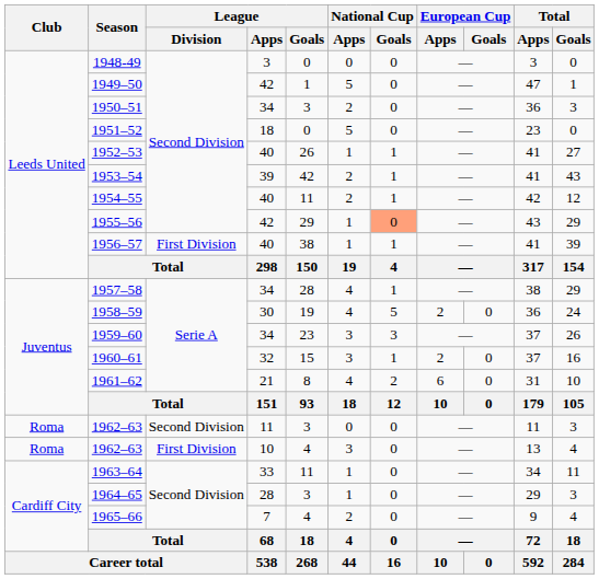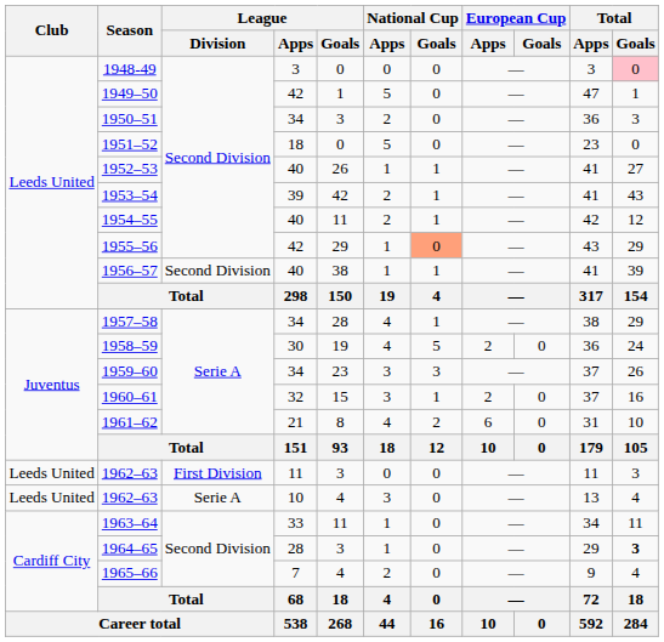 <table class="wikitable" style="text-align:center">
 <tr>
 <th rowspan="2">Club</th>
 <th rowspan="2">Season</th>
 <th colspan="3">League</th>
 <th colspan="2">National Cup</th>
 <th colspan="2"><a href='#'>European Cup</a></th>
 <th colspan="2">Total</th>
 </tr>
 <tr>
 <th>Division</th>
 <th>Apps</th>
 <th>Goals</th>
 <th>Apps</th>
 <th>Goals</th>
 <th>Apps</th>
 <th>Goals</th>
 <th>Apps</th>
 <th>Goals</th>
 </tr>
 <tr>
 <td rowspan="10"><a href='#'>Leeds United</a></td>
 <td><a href='#'>1948-49</a></td>
 <td rowspan="8"><a href='#'>Second Division</a></td>
 <td>3</td>
 <td>0</td>
 <td>0</td>
 <td>0</td>
 <td colspan="2">—</td>
 <td>3</td>
-<td>0</td>
+<td style="background: pink;">0</td>
 </tr>
 <tr>
 <td><a href='#'>1949–50</a></td>
 <td>42</td>
 <td>1</td>
 <td>5</td>
 <td>0</td>
 <td colspan="2">—</td>
 <td>47</td>
 <td>1</td>
 </tr>
 <tr>
 <td><a href='#'>1950–51</a></td>
 <td>34</td>
 <td>3</td>
 <td>2</td>
 <td>0</td>
 <td colspan="2">—</td>
 <td>36</td>
 <td>3</td>
 </tr>
 <tr>
 <td><a href='#'>1951–52</a></td>
 <td>18</td>
 <td>0</td>
 <td>5</td>
 <td>0</td>
 <td colspan="2">—</td>
 <td>23</td>
 <td>0</td>
 </tr>
 <tr>
 <td><a href='#'>1952–53</a></td>
 <td>40</td>
 <td>26</td>
 <td>1</td>
 <td>1</td>
 <td colspan="2">—</td>
 <td>41</td>
 <td>27</td>
 </tr>
 <tr>
 <td><a href='#'>1953–54</a></td>
 <td>39</td>
 <td>42</td>
 <td>2</td>
 <td>1</td>
 <td colspan="2">—</td>
 <td>41</td>
 <td>43</td>
 </tr>
 <tr>
 <td><a href='#'>1954–55</a></td>
 <td>40</td>
 <td>11</td>
 <td>2</td>
 <td>1</td>
 <td colspan="2">—</td>
 <td>42</td>
 <td>12</td>
 </tr>
 <tr>
 <td><a href='#'>1955–56</a></td>
 <td>42</td>
 <td>29</td>
 <td>1</td>
 <td style="background: lightsalmon;">0</td>
 <td colspan="2">—</td>
 <td>43</td>
 <td>29</td>
 </tr>
 <tr>
 <td><a href='#'>1956–57</a></td>
-<td><a href='#'>First Division</a></td>
+<td>Second Division</td>
 <td>40</td>
 <td>38</td>
 <td>1</td>
 <td>1</td>
 <td colspan="2">—</td>
 <td>41</td>
 <td>39</td>
 </tr>
 <tr>
 <th colspan="2">Total</th>
 <th>298</th>
 <th>150</th>
 <th>19</th>
 <th>4</th>
 <th colspan="2">—</th>
 <th>317</th>
 <th>154</th>
 </tr>
 <tr>
 <td rowspan="6"><a href='#'>Juventus</a></td>
 <td><a href='#'>1957–58</a></td>
 <td rowspan="5"><a href='#'>Serie A</a></td>
 <td>34</td>
 <td>28</td>
 <td>4</td>
 <td>1</td>
 <td colspan="2">—</td>
 <td>38</td>
 <td>29</td>
 </tr>
 <tr>
 <td><a href='#'>1958–59</a></td>
 <td>30</td>
 <td>19</td>
 <td>4</td>
 <td>5</td>
 <td>2</td>
 <td>0</td>
 <td>36</td>
 <td>24</td>
 </tr>
 <tr>
 <td><a href='#'>1959–60</a></td>
 <td>34</td>
 <td>23</td>
 <td>3</td>
 <td>3</td>
 <td colspan="2">—</td>
 <td>37</td>
 <td>26</td>
 </tr>
 <tr>
 <td><a href='#'>1960–61</a></td>
 <td>32</td>
 <td>15</td>
 <td>3</td>
 <td>1</td>
 <td>2</td>
 <td>0</td>
 <td>37</td>
 <td>16</td>
 </tr>
 <tr>
 <td><a href='#'>1961–62</a></td>
 <td>21</td>
 <td>8</td>
 <td>4</td>
 <td>2</td>
 <td>6</td>
 <td>0</td>
 <td>31</td>
 <td>10</td>
 </tr>
 <tr>
 <th colspan="2">Total</th>
 <th>151</th>
 <th>93</th>
 <th>18</th>
 <th>12</th>
 <th>10</th>
 <th>0</th>
 <th>179</th>
 <th>105</th>
 </tr>
 <tr>
-<td><a href='#'>Roma</a></td>
+<td>Leeds United</td>
 <td><a href='#'>1962–63</a></td>
-<td>Second Division</td>
+<td><a href='#'>First Division</a></td>
 <td>11</td>
 <td>3</td>
 <td>0</td>
 <td>0</td>
 <td colspan="2">—</td>
 <td>11</td>
 <td>3</td>
 </tr>
 <tr>
-<td><a href='#'>Roma</a></td>
+<td>Leeds United</td>
 <td><a href='#'>1962–63</a></td>
-<td><a href='#'>First Division</a></td>
+<td>Serie A</td>
 <td>10</td>
 <td>4</td>
 <td>3</td>
 <td>0</td>
 <td colspan="2">—</td>
 <td>13</td>
 <td>4</td>
 </tr>
 <tr>
 <td rowspan="4"><a href='#'>Cardiff City</a></td>
 <td><a href='#'>1963–64</a></td>
 <td rowspan="3">Second Division</td>
 <td>33</td>
 <td>11</td>
 <td>1</td>
 <td>0</td>
 <td colspan="2">—</td>
 <td>34</td>
 <td>11</td>
 </tr>
 <tr>
 <td><a href='#'>1964–65</a></td>
 <td>28</td>
 <td>3</td>
 <td>1</td>
 <td>0</td>
 <td colspan="2">—</td>
 <td>29</td>
-<td>3</td>
+<td><strong>3</strong></td>
 </tr>
 <tr>
 <td><a href='#'>1965–66</a></td>
 <td>7</td>
 <td>4</td>
 <td>2</td>
 <td>0</td>
 <td colspan="2">—</td>
 <td>9</td>
 <td>4</td>
 </tr>
 <tr>
 <th colspan="2">Total</th>
 <th>68</th>
 <th>18</th>
 <th>4</th>
 <th>0</th>
 <th colspan="2">—</th>
 <th>72</th>
 <th>18</th>
 </tr>
 <tr>
 <th colspan="3">Career total</th>
 <th>538</th>
 <th>268</th>
 <th>44</th>
 <th>16</th>
 <th>10</th>
 <th>0</th>
 <th>592</th>
 <th>284</th>
 </tr>
 </table>
